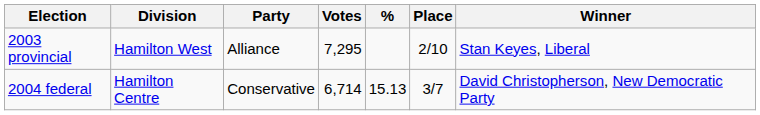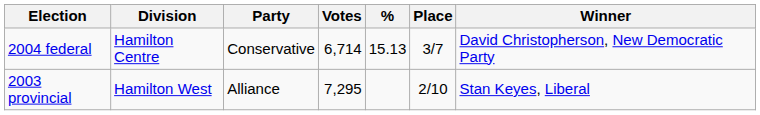 <table class="wikitable" width="800">
 <tr>
 <th align="left">Election</th>
 <th align="left">Division</th>
 <th align="left">Party</th>
 <th align="right">Votes</th>
 <th align="right">%</th>
 <th align="center">Place</th>
 <th align="center">Winner</th>
 </tr>
 <tr>
+<td align="left"><a href='#'>2004 federal</a></td>
+<td align="left"><a href='#'>Hamilton Centre</a></td>
+<td align="left">Conservative</td>
+<td align="right">6,714</td>
+<td align="right">15.13</td>
+<td align="center">3/7</td>
+<td align="left"><a href='#'>David Christopherson</a>, <a href='#'>New Democratic Party</a></td>
+</tr>
+<tr>
 <td align="left"><a href='#'>2003 provincial</a></td>
 <td align="left"><a href='#'>Hamilton West</a></td>
 <td align="left">Alliance</td>
 <td align="right">7,295</td>
 <td align="right"></td>
 <td align="center">2/10</td>
 <td align="left"><a href='#'>Stan Keyes</a>, <a href='#'>Liberal</a></td>
 </tr>
-<tr>
-<td align="left"><a href='#'>2004 federal</a></td>
-<td align="left"><a href='#'>Hamilton Centre</a></td>
-<td align="left">Conservative</td>
-<td align="right">6,714</td>
-<td align="right">15.13</td>
-<td align="center">3/7</td>
-<td align="left"><a href='#'>David Christopherson</a>, <a href='#'>New Democratic Party</a></td>
-</tr>
 </table>
